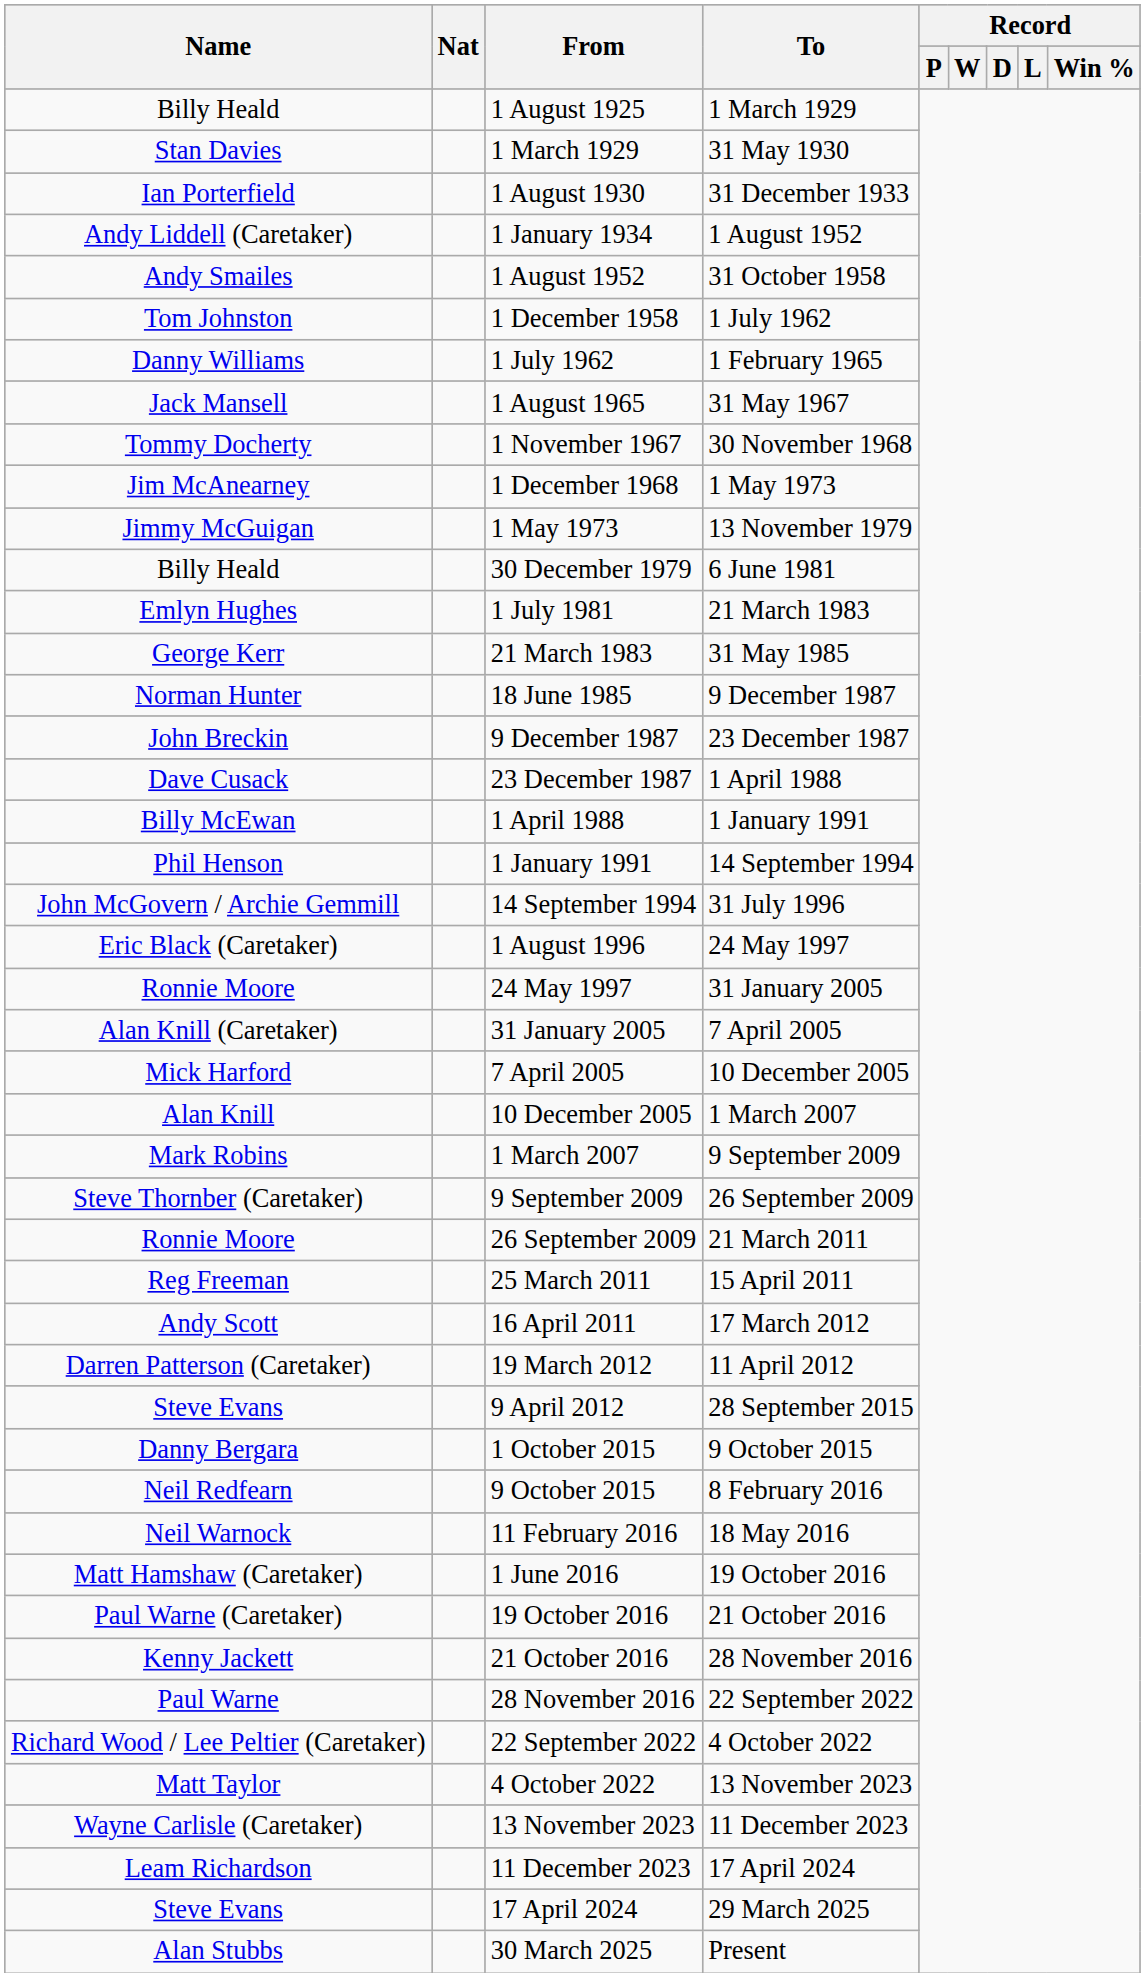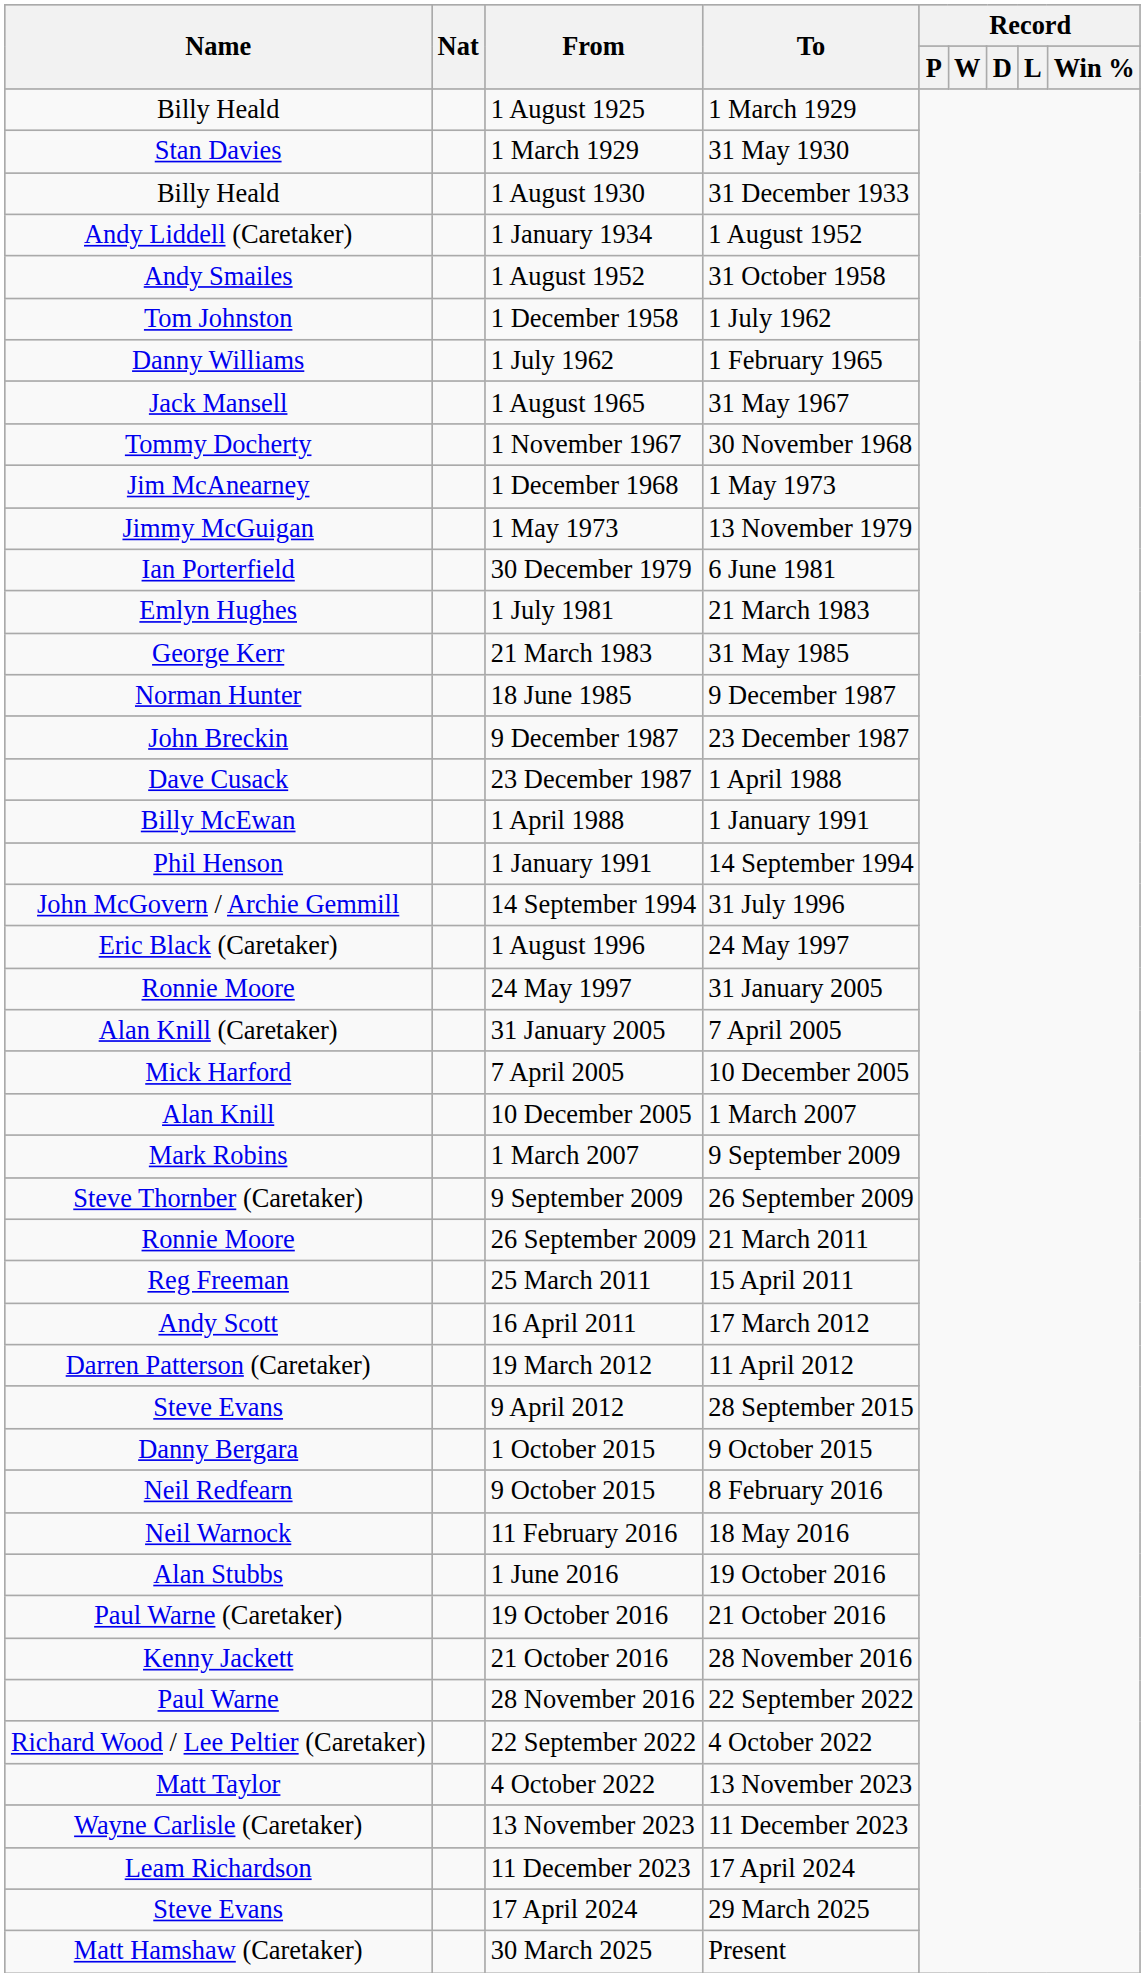 <table class="wikitable" style="text-align: center">
 <tr>
 <th rowspan=2>Name</th>
 <th rowspan=2>Nat</th>
 <th rowspan=2>From</th>
 <th rowspan=2>To</th>
 <th colspan=5>Record</th>
 </tr>
 <tr>
 <th>P</th>
 <th>W</th>
 <th>D</th>
 <th>L</th>
 <th>Win %</th>
 </tr>
 <tr>
 <td>Billy Heald</td>
 <td></td>
 <td align=left>1 August 1925</td>
 <td align=left>1 March 1929<br></td>
 </tr>
 <tr>
 <td><a href='#'>Stan Davies</a></td>
 <td></td>
 <td align=left>1 March 1929</td>
 <td align=left>31 May 1930<br></td>
 </tr>
 <tr>
-<td><a href='#'>Ian Porterfield</a></td>
+<td>Billy Heald</td>
 <td></td>
 <td align=left>1 August 1930</td>
 <td align=left>31 December 1933<br></td>
 </tr>
 <tr>
 <td><a href='#'>Andy Liddell</a> (Caretaker)</td>
 <td></td>
 <td align=left>1 January 1934</td>
 <td align=left>1 August 1952<br></td>
 </tr>
 <tr>
 <td><a href='#'>Andy Smailes</a></td>
 <td></td>
 <td align=left>1 August 1952</td>
 <td align=left>31 October 1958<br></td>
 </tr>
 <tr>
 <td><a href='#'>Tom Johnston</a></td>
 <td></td>
 <td align=left>1 December 1958</td>
 <td align=left>1 July 1962<br></td>
 </tr>
 <tr>
 <td><a href='#'>Danny Williams</a></td>
 <td></td>
 <td align=left>1 July 1962</td>
 <td align=left>1 February 1965<br></td>
 </tr>
 <tr>
 <td><a href='#'>Jack Mansell</a></td>
 <td></td>
 <td align=left>1 August 1965</td>
 <td align=left>31 May 1967<br></td>
 </tr>
 <tr>
 <td><a href='#'>Tommy Docherty</a></td>
 <td></td>
 <td align=left>1 November 1967</td>
 <td align=left>30 November 1968<br></td>
 </tr>
 <tr>
 <td><a href='#'>Jim McAnearney</a></td>
 <td></td>
 <td align=left>1 December 1968</td>
 <td align=left>1 May 1973<br></td>
 </tr>
 <tr>
 <td><a href='#'>Jimmy McGuigan</a></td>
 <td></td>
 <td align=left>1 May 1973</td>
 <td align=left>13 November 1979<br></td>
 </tr>
 <tr>
-<td>Billy Heald</td>
+<td><a href='#'>Ian Porterfield</a></td>
 <td></td>
 <td align=left>30 December 1979</td>
 <td align=left>6 June 1981<br></td>
 </tr>
 <tr>
 <td><a href='#'>Emlyn Hughes</a></td>
 <td></td>
 <td align=left>1 July 1981</td>
 <td align=left>21 March 1983<br></td>
 </tr>
 <tr>
 <td><a href='#'>George Kerr</a></td>
 <td></td>
 <td align=left>21 March 1983</td>
 <td align=left>31 May 1985<br></td>
 </tr>
 <tr>
 <td><a href='#'>Norman Hunter</a></td>
 <td></td>
 <td align=left>18 June 1985</td>
 <td align=left>9 December 1987<br></td>
 </tr>
 <tr>
 <td><a href='#'>John Breckin</a></td>
 <td></td>
 <td align=left>9 December 1987</td>
 <td align=left>23 December 1987<br></td>
 </tr>
 <tr>
 <td><a href='#'>Dave Cusack</a></td>
 <td></td>
 <td align=left>23 December 1987</td>
 <td align=left>1 April 1988<br></td>
 </tr>
 <tr>
 <td><a href='#'>Billy McEwan</a></td>
 <td></td>
 <td align=left>1 April 1988</td>
 <td align=left>1 January 1991<br></td>
 </tr>
 <tr>
 <td><a href='#'>Phil Henson</a></td>
 <td></td>
 <td align=left>1 January 1991</td>
 <td align=left>14 September 1994<br></td>
 </tr>
 <tr>
 <td><a href='#'>John McGovern</a> / <a href='#'>Archie Gemmill</a></td>
 <td></td>
 <td align=left>14 September 1994</td>
 <td align=left>31 July 1996<br></td>
 </tr>
 <tr>
 <td><a href='#'>Eric Black</a> (Caretaker)</td>
 <td></td>
 <td align=left>1 August 1996</td>
 <td align=left>24 May 1997<br></td>
 </tr>
 <tr>
 <td><a href='#'>Ronnie Moore</a></td>
 <td></td>
 <td align=left>24 May 1997</td>
 <td align=left>31 January 2005<br></td>
 </tr>
 <tr>
 <td><a href='#'>Alan Knill</a> (Caretaker)</td>
 <td></td>
 <td align=left>31 January 2005</td>
 <td align=left>7 April 2005<br></td>
 </tr>
 <tr>
 <td><a href='#'>Mick Harford</a></td>
 <td></td>
 <td align=left>7 April 2005</td>
 <td align=left>10 December 2005<br></td>
 </tr>
 <tr>
 <td><a href='#'>Alan Knill</a></td>
 <td></td>
 <td align=left>10 December 2005</td>
 <td align=left>1 March 2007<br></td>
 </tr>
 <tr>
 <td><a href='#'>Mark Robins</a></td>
 <td></td>
 <td align=left>1 March 2007</td>
 <td align=left>9 September 2009<br></td>
 </tr>
 <tr>
 <td><a href='#'>Steve Thornber</a> (Caretaker)</td>
 <td></td>
 <td align=left>9 September 2009</td>
 <td align=left>26 September 2009<br></td>
 </tr>
 <tr>
 <td><a href='#'>Ronnie Moore</a></td>
 <td></td>
 <td align=left>26 September 2009</td>
 <td align=left>21 March 2011<br></td>
 </tr>
 <tr>
 <td><a href='#'>Reg Freeman</a></td>
 <td></td>
 <td align=left>25 March 2011</td>
 <td align=left>15 April 2011<br></td>
 </tr>
 <tr>
 <td><a href='#'>Andy Scott</a></td>
 <td></td>
 <td align=left>16 April 2011</td>
 <td align=left>17 March 2012<br></td>
 </tr>
 <tr>
 <td><a href='#'>Darren Patterson</a> (Caretaker)</td>
 <td></td>
 <td align=left>19 March 2012</td>
 <td align=left>11 April 2012<br></td>
 </tr>
 <tr>
 <td><a href='#'>Steve Evans</a></td>
 <td></td>
 <td align=left>9 April 2012</td>
 <td align=left>28 September 2015<br></td>
 </tr>
 <tr>
 <td><a href='#'>Danny Bergara</a></td>
 <td></td>
 <td align=left>1 October 2015</td>
 <td align=left>9 October 2015<br></td>
 </tr>
 <tr>
 <td><a href='#'>Neil Redfearn</a></td>
 <td></td>
 <td align=left>9 October 2015</td>
 <td align=left>8 February 2016<br></td>
 </tr>
 <tr>
 <td><a href='#'>Neil Warnock</a></td>
 <td></td>
 <td align=left>11 February 2016</td>
 <td align=left>18 May 2016<br></td>
 </tr>
 <tr>
-<td><a href='#'>Matt Hamshaw</a> (Caretaker)</td>
+<td><a href='#'>Alan Stubbs</a></td>
 <td></td>
 <td align=left>1 June 2016</td>
 <td align=left>19 October 2016<br></td>
 </tr>
 <tr>
 <td><a href='#'>Paul Warne</a> (Caretaker)</td>
 <td></td>
 <td align=left>19 October 2016</td>
 <td align=left>21 October 2016<br></td>
 </tr>
 <tr>
 <td><a href='#'>Kenny Jackett</a></td>
 <td></td>
 <td align=left>21 October 2016</td>
 <td align=left>28 November 2016<br></td>
 </tr>
 <tr>
 <td><a href='#'>Paul Warne</a></td>
 <td></td>
 <td align=left>28 November 2016</td>
 <td align=left>22 September 2022<br></td>
 </tr>
 <tr>
 <td><a href='#'>Richard Wood</a> / <a href='#'>Lee Peltier</a> (Caretaker)</td>
 <td></td>
 <td align=left>22 September 2022</td>
 <td align=left>4 October 2022<br></td>
 </tr>
 <tr>
 <td><a href='#'>Matt Taylor</a></td>
 <td></td>
 <td align=left>4 October 2022</td>
 <td align=left>13 November 2023<br></td>
 </tr>
 <tr>
 <td><a href='#'>Wayne Carlisle</a> (Caretaker)</td>
 <td></td>
 <td align=left>13 November 2023</td>
 <td align=left>11 December 2023<br></td>
 </tr>
 <tr>
 <td><a href='#'>Leam Richardson</a></td>
 <td></td>
 <td align=left>11 December 2023</td>
 <td align=left>17 April 2024<br></td>
 </tr>
 <tr>
 <td><a href='#'>Steve Evans</a></td>
 <td></td>
 <td align=left>17 April 2024</td>
 <td align=left>29 March 2025<br></td>
 </tr>
 <tr>
-<td><a href='#'>Alan Stubbs</a></td>
+<td><a href='#'>Matt Hamshaw</a> (Caretaker)</td>
 <td></td>
 <td align=left>30 March 2025</td>
 <td align=left>Present<br></td>
 </tr>
 </table>
